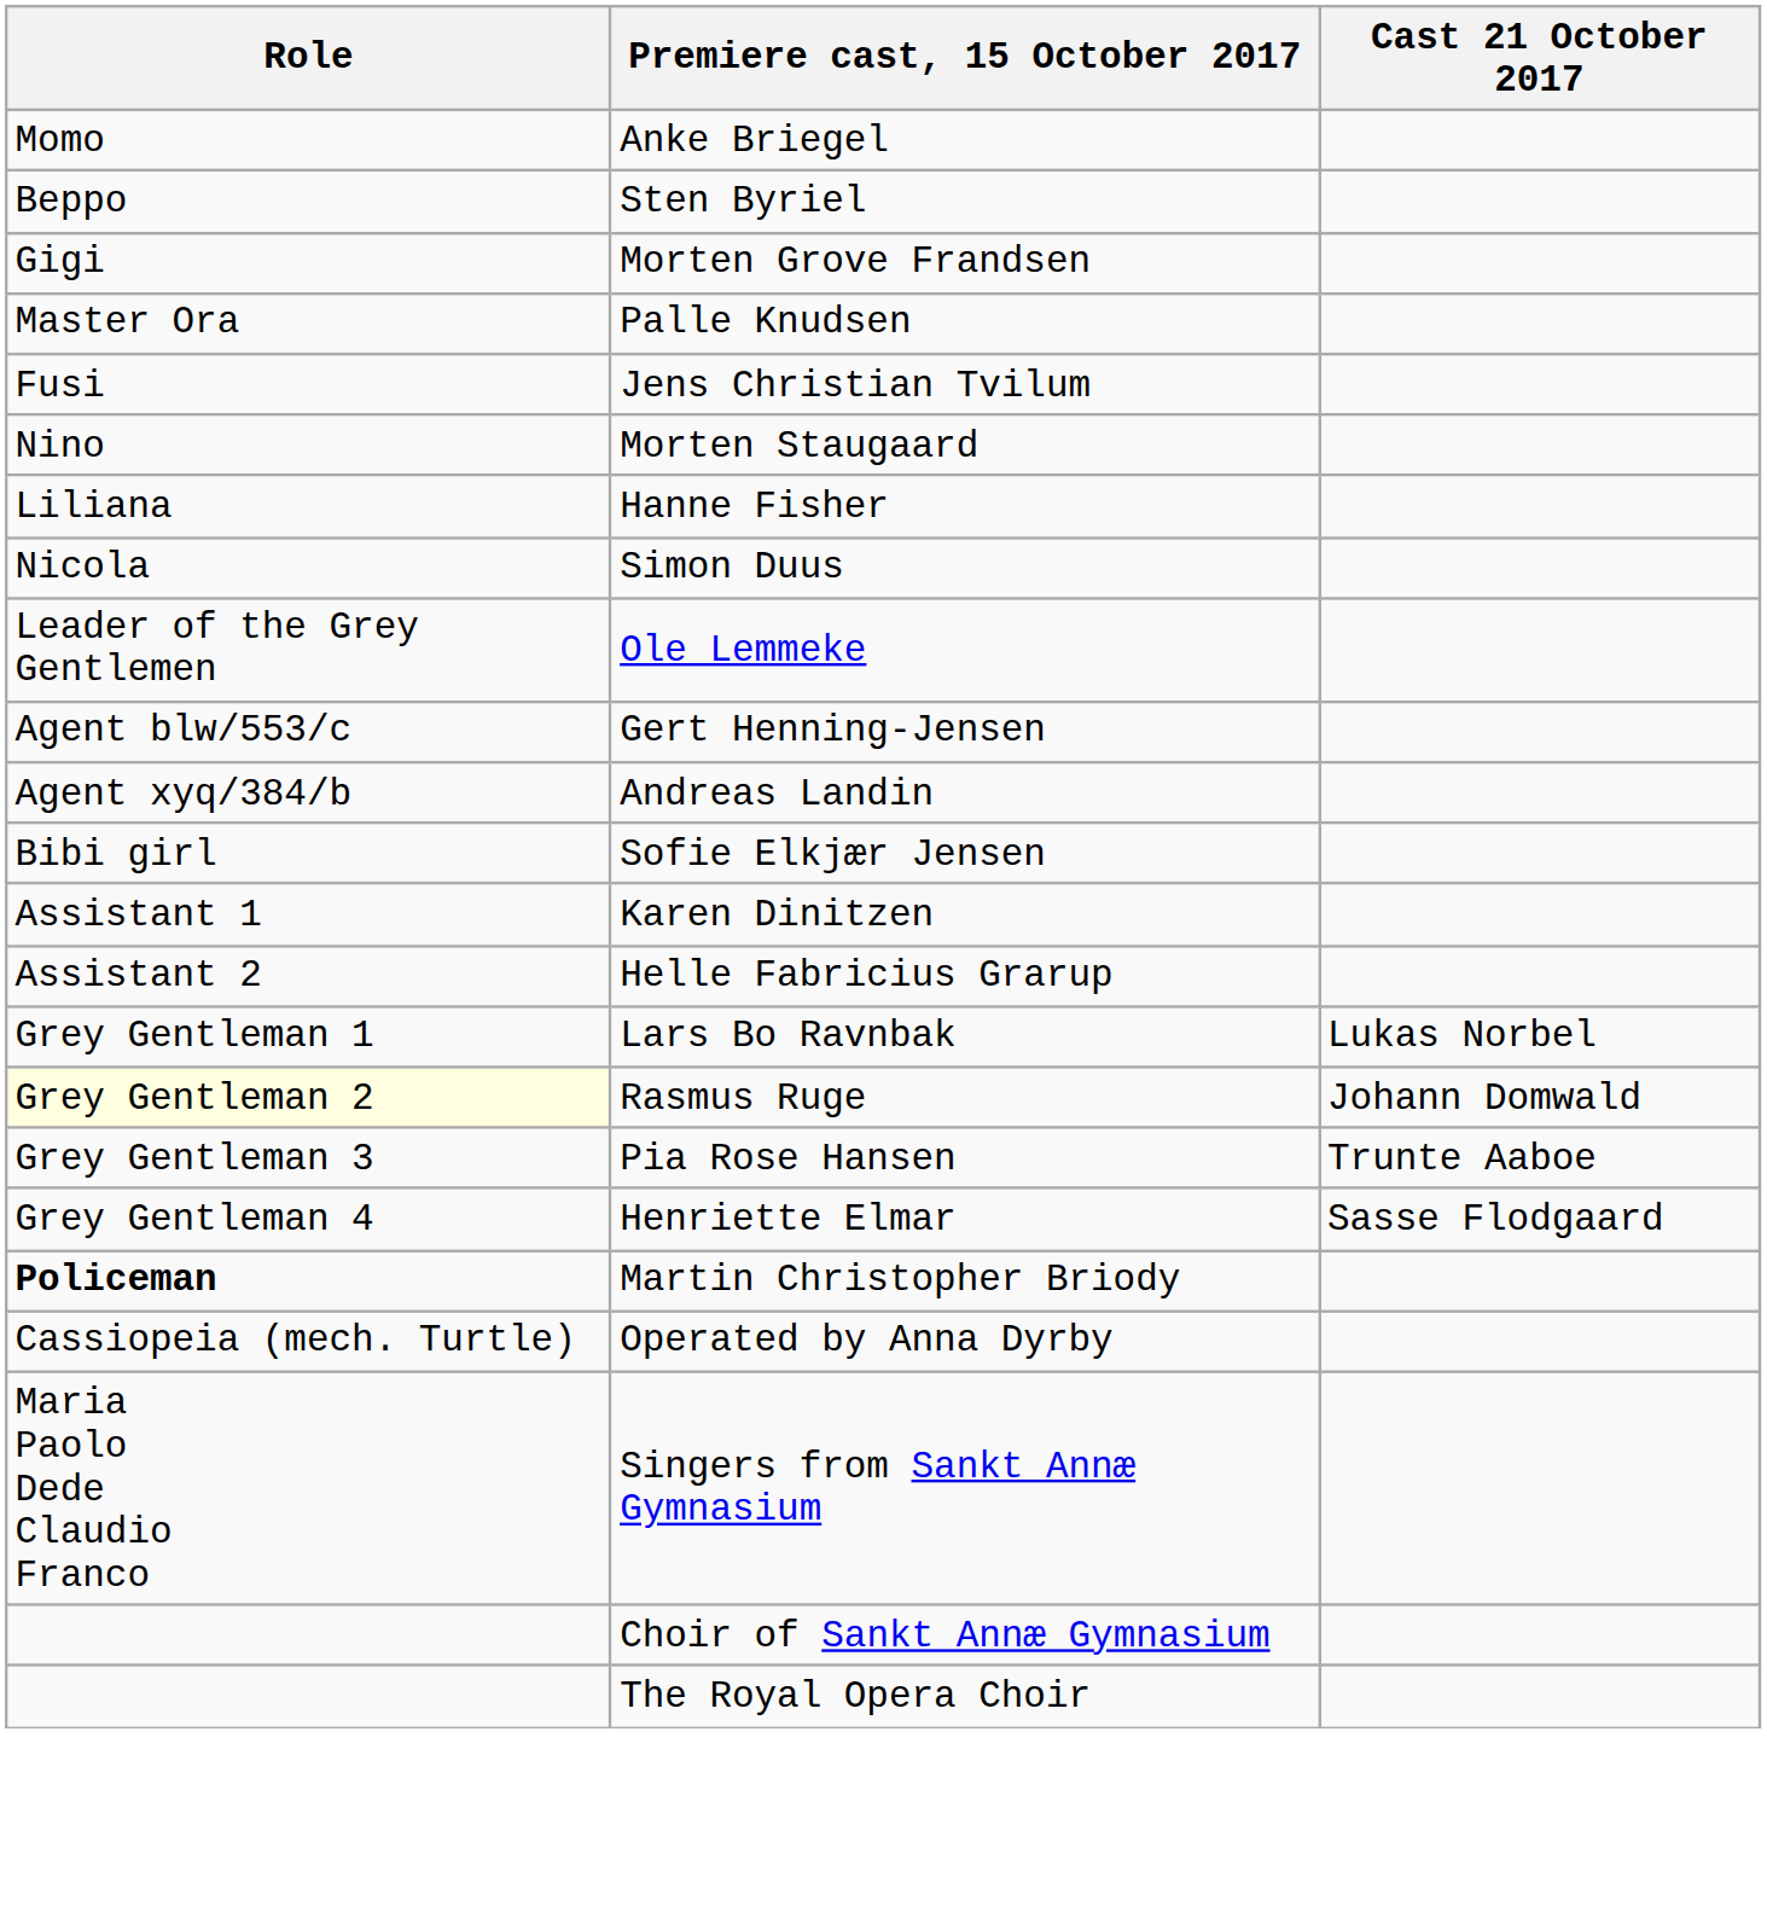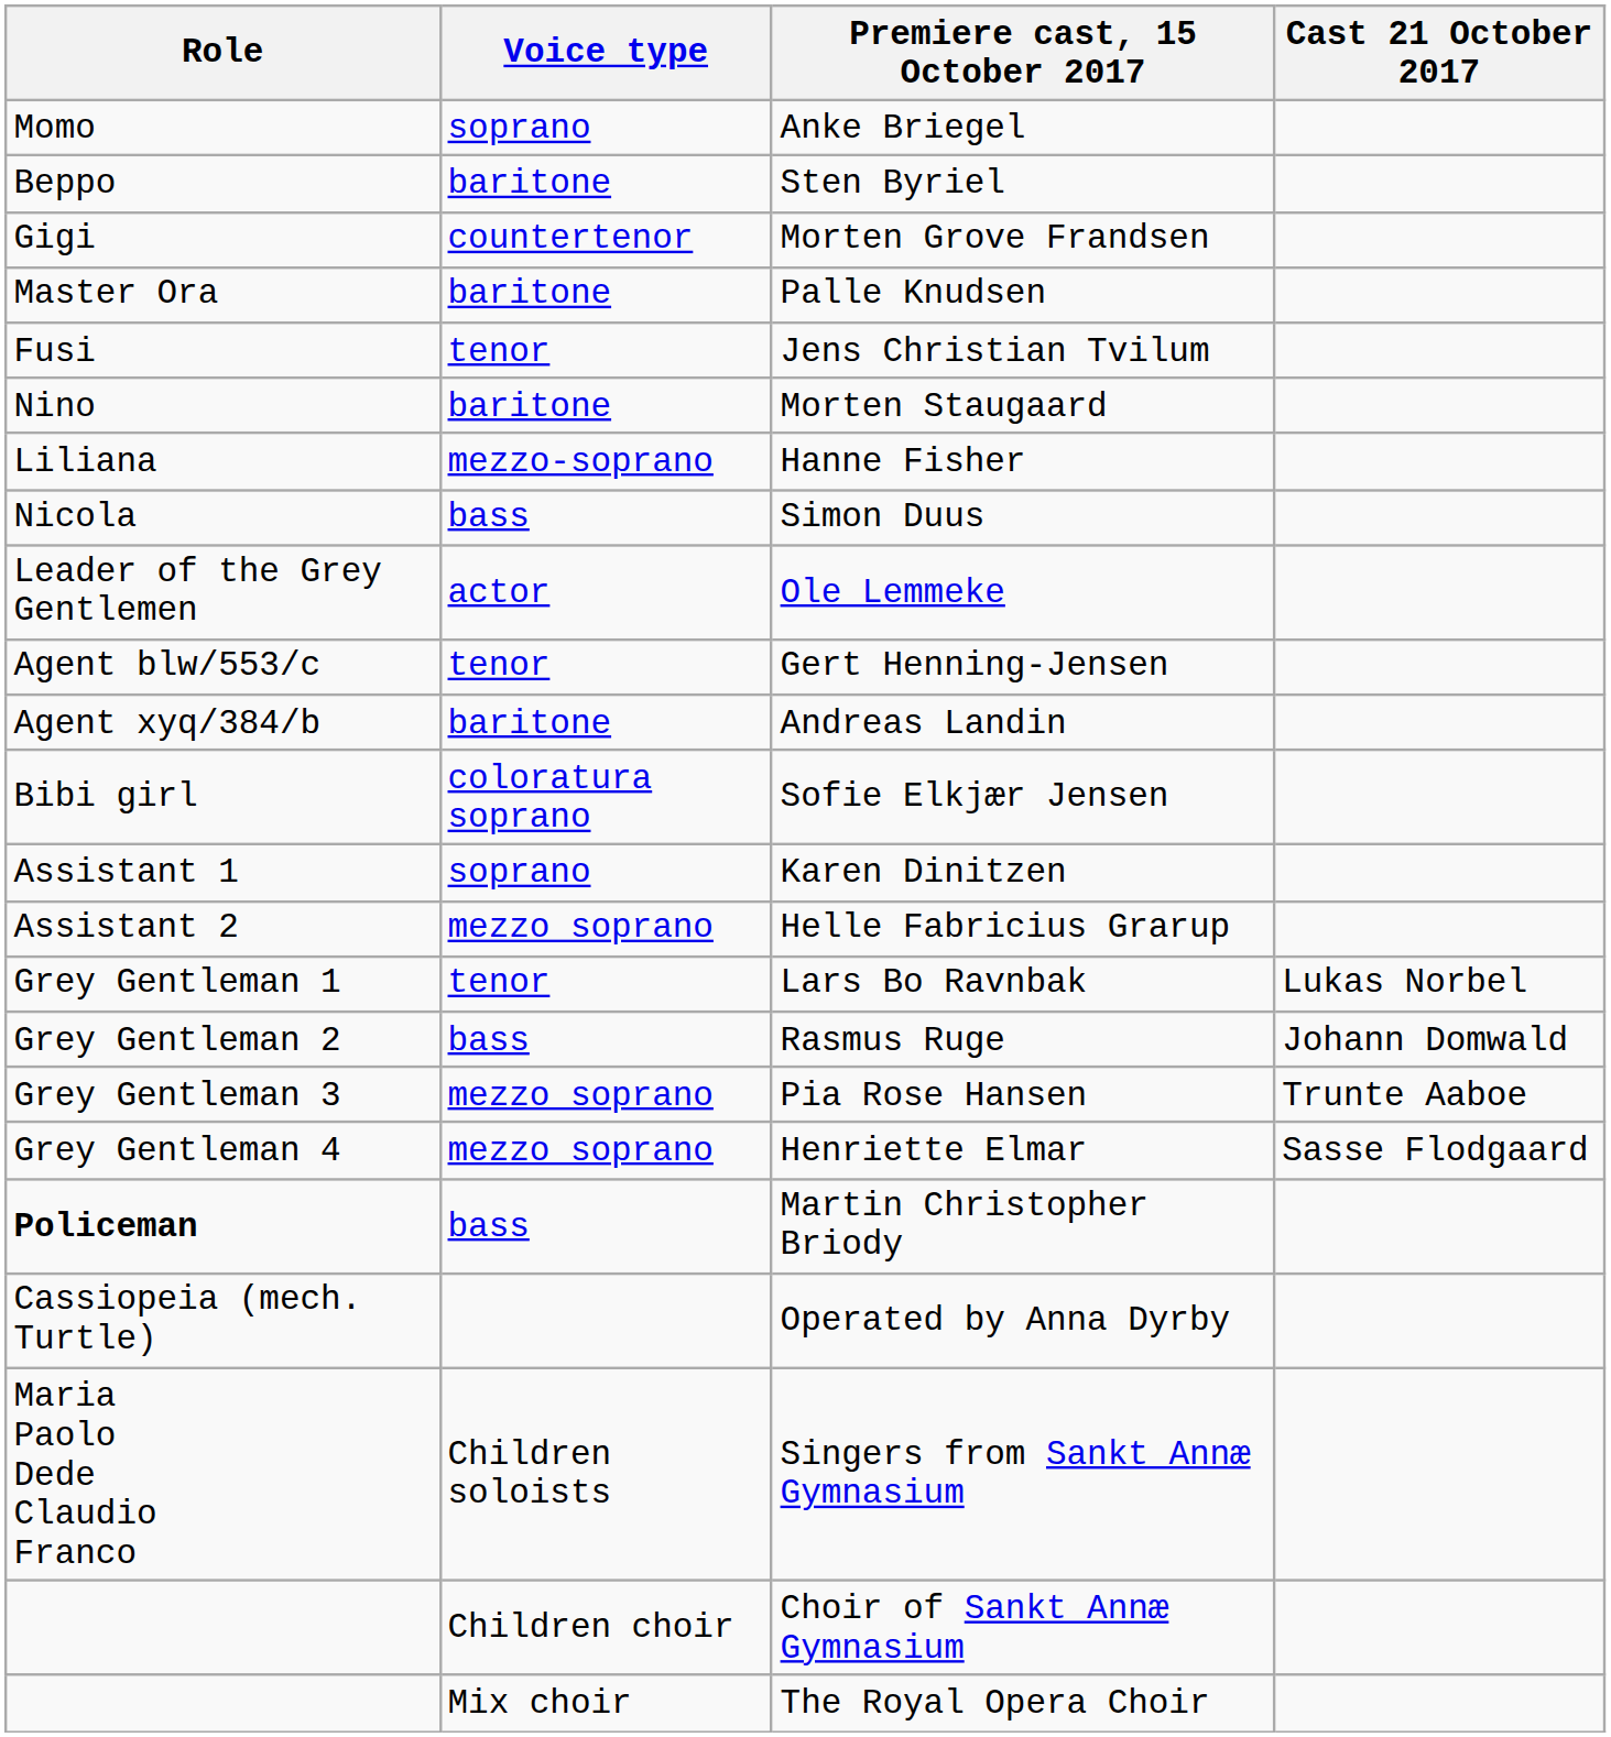 <table class="wikitable">
 <tr>
 <th>Role</th>
+<th><a href='#'>Voice type</a></th>
 <th>Premiere cast, 15 October 2017</th>
 <th>Cast 21 October 2017</th>
 </tr>
 <tr>
 <td>Momo</td>
+<td><a href='#'>soprano</a></td>
 <td>Anke Briegel</td>
 <td></td>
 </tr>
 <tr>
 <td>Beppo</td>
+<td><a href='#'>baritone</a></td>
 <td>Sten Byriel</td>
 <td></td>
 </tr>
 <tr>
 <td>Gigi</td>
+<td><a href='#'>countertenor</a></td>
 <td>Morten Grove Frandsen</td>
 <td></td>
 </tr>
 <tr>
 <td>Master Ora</td>
+<td><a href='#'>baritone</a></td>
 <td>Palle Knudsen</td>
 <td></td>
 </tr>
 <tr>
 <td>Fusi</td>
+<td><a href='#'>tenor</a></td>
 <td>Jens Christian Tvilum</td>
 <td></td>
 </tr>
 <tr>
 <td>Nino</td>
+<td><a href='#'>baritone</a></td>
 <td>Morten Staugaard</td>
 <td></td>
 </tr>
 <tr>
 <td>Liliana</td>
+<td><a href='#'>mezzo-soprano</a></td>
 <td>Hanne Fisher</td>
 <td></td>
 </tr>
 <tr>
 <td>Nicola</td>
+<td><a href='#'>bass</a></td>
 <td>Simon Duus</td>
 <td></td>
 </tr>
 <tr>
 <td>Leader of the Grey Gentlemen</td>
+<td><a href='#'>actor</a></td>
 <td><a href='#'>Ole Lemmeke</a></td>
 <td></td>
 </tr>
 <tr>
 <td>Agent blw/553/c</td>
+<td><a href='#'>tenor</a></td>
 <td>Gert Henning-Jensen</td>
 <td></td>
 </tr>
 <tr>
 <td>Agent xyq/384/b</td>
+<td><a href='#'>baritone</a></td>
 <td>Andreas Landin</td>
 <td></td>
 </tr>
 <tr>
 <td>Bibi girl</td>
+<td><a href='#'>coloratura soprano</a></td>
 <td>Sofie Elkjær Jensen</td>
 <td></td>
 </tr>
 <tr>
 <td>Assistant 1</td>
+<td><a href='#'>soprano</a></td>
 <td>Karen Dinitzen</td>
 <td></td>
 </tr>
 <tr>
 <td>Assistant 2</td>
+<td><a href='#'>mezzo soprano</a></td>
 <td>Helle Fabricius Grarup</td>
 <td></td>
 </tr>
 <tr>
 <td>Grey Gentleman 1</td>
+<td><a href='#'>tenor</a></td>
 <td>Lars Bo Ravnbak</td>
 <td>Lukas Norbel</td>
 </tr>
 <tr>
-<td style="background: lightyellow;">Grey Gentleman 2</td>
+<td>Grey Gentleman 2</td>
+<td><a href='#'>bass</a></td>
 <td>Rasmus Ruge</td>
 <td>Johann Domwald</td>
 </tr>
 <tr>
 <td>Grey Gentleman 3</td>
+<td><a href='#'>mezzo soprano</a></td>
 <td>Pia Rose Hansen</td>
 <td>Trunte Aaboe</td>
 </tr>
 <tr>
 <td>Grey Gentleman 4</td>
+<td><a href='#'>mezzo soprano</a></td>
 <td>Henriette Elmar</td>
 <td>Sasse Flodgaard</td>
 </tr>
 <tr>
 <td><strong>Policeman</strong></td>
+<td><a href='#'>bass</a></td>
 <td>Martin Christopher Briody</td>
 <td></td>
 </tr>
 <tr>
 <td>Cassiopeia (mech. Turtle)</td>
+<td></td>
 <td>Operated by Anna Dyrby</td>
 <td></td>
 </tr>
 <tr>
 <td>Maria<br>Paolo<br>Dede<br>Claudio<br>Franco</td>
+<td>Children soloists</td>
 <td>Singers from <a href='#'>Sankt Annæ Gymnasium</a></td>
 <td></td>
 </tr>
 <tr>
 <td></td>
+<td>Children choir</td>
 <td>Choir of <a href='#'>Sankt Annæ Gymnasium</a></td>
 <td></td>
 </tr>
 <tr>
 <td></td>
+<td>Mix choir</td>
 <td>The Royal Opera Choir</td>
 <td></td>
 </tr>
 </table>
